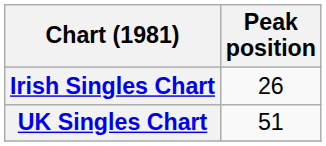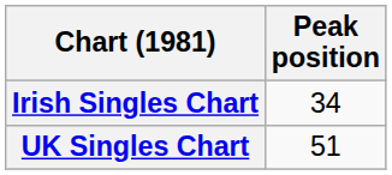 <table class="wikitable sortable plainrowheaders" style="text-align:center">
 <tr>
 <th>Chart (1981)</th>
 <th>Peak<br>position</th>
 </tr>
 <tr>
 <th scope="row"><a href='#'>Irish Singles Chart</a></th>
-<td>26</td>
+<td>34</td>
 </tr>
 <tr>
 <th scope="row"><a href='#'>UK Singles Chart</a></th>
 <td>51</td>
 </tr>
 </table>
